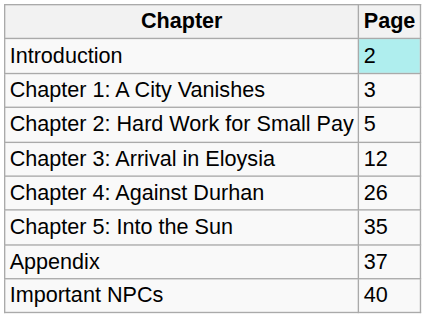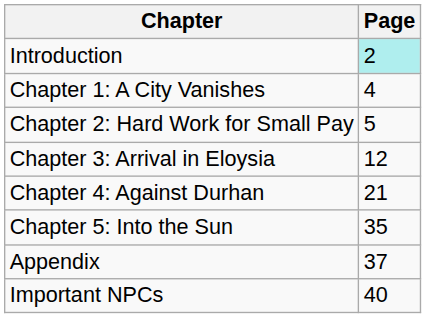 <table class="wikitable">
 <tr>
 <th>Chapter</th>
 <th>Page</th>
 </tr>
 <tr>
 <td>Introduction</td>
 <td style="background: paleturquoise;">2</td>
 </tr>
 <tr>
 <td>Chapter 1: A City Vanishes</td>
-<td>3</td>
+<td>4</td>
 </tr>
 <tr>
 <td>Chapter 2: Hard Work for Small Pay</td>
 <td>5</td>
 </tr>
 <tr>
 <td>Chapter 3: Arrival in Eloysia</td>
 <td>12</td>
 </tr>
 <tr>
 <td>Chapter 4: Against Durhan</td>
-<td>26</td>
+<td>21</td>
 </tr>
 <tr>
 <td>Chapter 5: Into the Sun</td>
 <td>35</td>
 </tr>
 <tr>
 <td>Appendix</td>
 <td>37</td>
 </tr>
 <tr>
 <td>Important NPCs</td>
 <td>40</td>
 </tr>
 </table>
